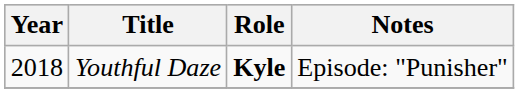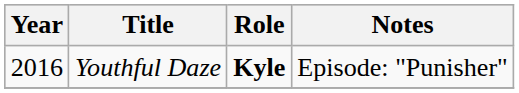 <table class="wikitable sortable">
 <tr>
 <th>Year</th>
 <th>Title</th>
 <th>Role</th>
 <th>Notes</th>
 </tr>
 <tr>
-<td>2018</td>
+<td>2016</td>
 <td><em>Youthful Daze</em></td>
 <td><strong>Kyle</strong></td>
 <td>Episode: "Punisher"</td>
 </tr>
 <tr>
 </tr>
 </table>
